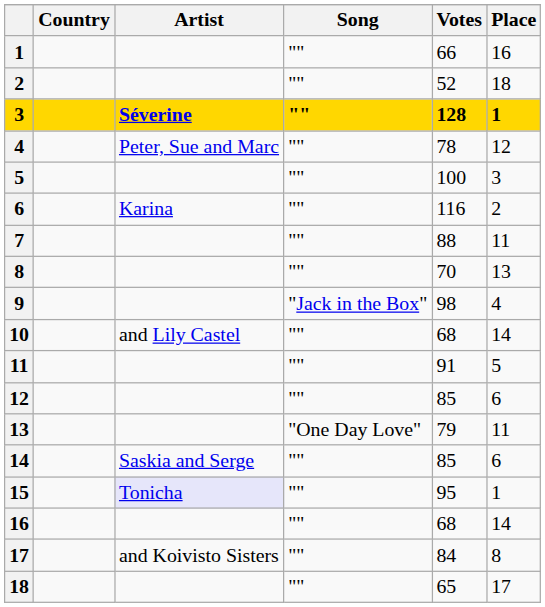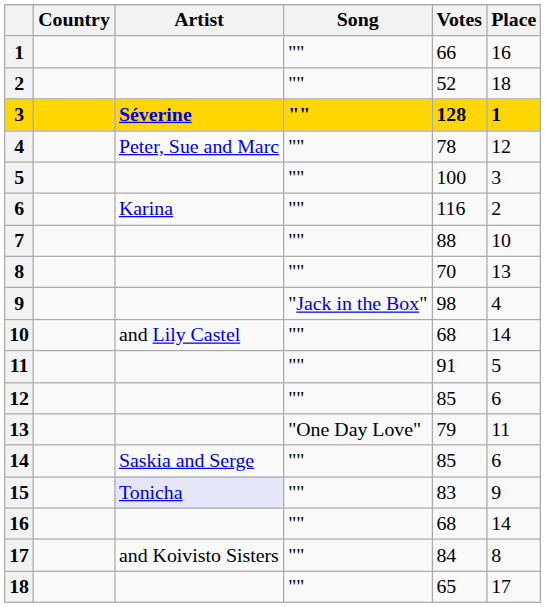 <table class="sortable wikitable plainrowheaders">
 <tr>
 </tr>
 <tr>
 <th scope="col"></th>
 <th scope="col">Country</th>
 <th scope="col">Artist</th>
 <th scope="col">Song</th>
 <th scope="col" class="unsortable">Votes</th>
 <th scope="col">Place</th>
 </tr>
 <tr>
 <th scope="row" style="text-align:center;">1</th>
 <td></td>
 <td></td>
 <td>""</td>
 <td>66</td>
 <td>16</td>
 </tr>
 <tr>
 <th scope="row" style="text-align:center;">2</th>
 <td></td>
 <td></td>
 <td>""</td>
 <td>52</td>
 <td>18</td>
 </tr>
 <tr style="font-weight:bold; background:gold;">
 <th scope="row" style="text-align:center; font-weight:bold; background:gold;">3</th>
 <td></td>
 <td><a href='#'>Séverine</a></td>
 <td>""</td>
 <td>128</td>
 <td>1</td>
 </tr>
 <tr>
 <th scope="row" style="text-align:center;">4</th>
 <td></td>
 <td><a href='#'>Peter, Sue and Marc</a></td>
 <td>""</td>
 <td>78</td>
 <td>12</td>
 </tr>
 <tr>
 <th scope="row" style="text-align:center;">5</th>
 <td></td>
 <td></td>
 <td>""</td>
 <td>100</td>
 <td>3</td>
 </tr>
 <tr>
 <th scope="row" style="text-align:center;">6</th>
 <td></td>
 <td><a href='#'>Karina</a></td>
 <td>""</td>
 <td>116</td>
 <td>2</td>
 </tr>
 <tr>
 <th scope="row" style="text-align:center;">7</th>
 <td></td>
 <td></td>
 <td>""</td>
 <td>88</td>
-<td>11</td>
+<td>10</td>
 </tr>
 <tr>
 <th scope="row" style="text-align:center;">8</th>
 <td></td>
 <td></td>
 <td>""</td>
 <td>70</td>
 <td>13</td>
 </tr>
 <tr>
 <th scope="row" style="text-align:center;">9</th>
 <td></td>
 <td></td>
 <td>"<a href='#'>Jack in the Box</a>"</td>
 <td>98</td>
 <td>4</td>
 </tr>
 <tr>
 <th scope="row" style="text-align:center;">10</th>
 <td></td>
 <td> and <a href='#'>Lily Castel</a></td>
 <td>""</td>
 <td>68</td>
 <td>14</td>
 </tr>
 <tr>
 <th scope="row" style="text-align:center;">11</th>
 <td></td>
 <td></td>
 <td>""</td>
 <td>91</td>
 <td>5</td>
 </tr>
 <tr>
 <th scope="row" style="text-align:center;">12</th>
 <td></td>
 <td></td>
 <td>""</td>
 <td>85</td>
 <td>6</td>
 </tr>
 <tr>
 <th scope="row" style="text-align:center;">13</th>
 <td></td>
 <td></td>
 <td>"One Day Love"</td>
 <td>79</td>
 <td>11</td>
 </tr>
 <tr>
 <th scope="row" style="text-align:center;">14</th>
 <td></td>
 <td><a href='#'>Saskia and Serge</a></td>
 <td>""</td>
 <td>85</td>
 <td>6</td>
 </tr>
 <tr>
 <th scope="row" style="text-align:center;">15</th>
 <td></td>
 <td style="background: lavender;"><a href='#'>Tonicha</a></td>
 <td>""</td>
-<td>95</td>
-<td>1</td>
+<td>83</td>
+<td>9</td>
 </tr>
 <tr>
 <th scope="row" style="text-align:center;">16</th>
 <td></td>
 <td></td>
 <td>""</td>
 <td>68</td>
 <td>14</td>
 </tr>
 <tr>
 <th scope="row" style="text-align:center;">17</th>
 <td></td>
 <td> and Koivisto Sisters</td>
 <td>""</td>
 <td>84</td>
 <td>8</td>
 </tr>
 <tr>
 <th scope="row" style="text-align:center;">18</th>
 <td></td>
 <td></td>
 <td>""</td>
 <td>65</td>
 <td>17</td>
 </tr>
 </table>
